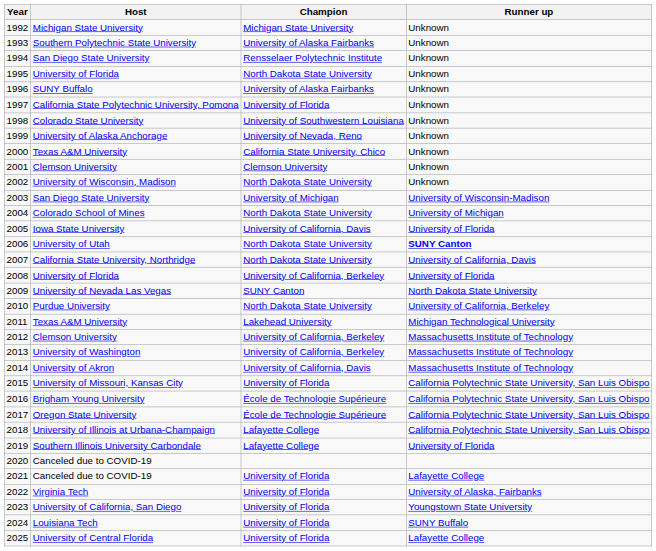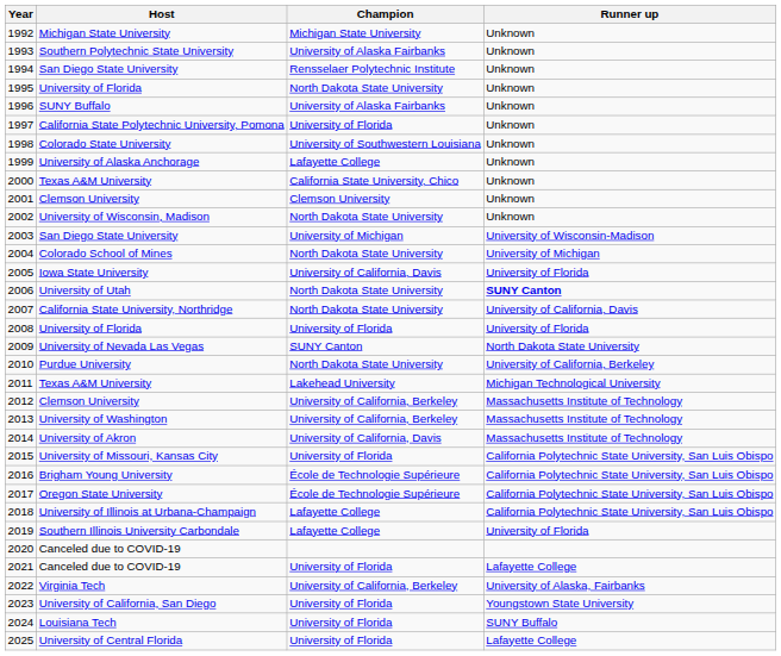 <table class="wikitable">
 <tr>
 <th>Year</th>
 <th>Host</th>
 <th>Champion</th>
 <th>Runner up</th>
 </tr>
 <tr>
 <td>1992</td>
 <td><a href='#'>Michigan State University</a></td>
 <td><a href='#'>Michigan State University</a></td>
 <td>Unknown</td>
 </tr>
 <tr>
 <td>1993</td>
 <td><a href='#'>Southern Polytechnic State University</a></td>
 <td><a href='#'>University of Alaska Fairbanks</a></td>
 <td>Unknown</td>
 </tr>
 <tr>
 <td>1994</td>
 <td><a href='#'>San Diego State University</a></td>
 <td><a href='#'>Rensselaer Polytechnic Institute</a></td>
 <td>Unknown</td>
 </tr>
 <tr>
 <td>1995</td>
 <td><a href='#'>University of Florida</a></td>
 <td><a href='#'>North Dakota State University</a></td>
 <td>Unknown</td>
 </tr>
 <tr>
 <td>1996</td>
 <td><a href='#'>SUNY Buffalo</a></td>
 <td><a href='#'>University of Alaska Fairbanks</a></td>
 <td>Unknown</td>
 </tr>
 <tr>
 <td>1997</td>
 <td><a href='#'>California State Polytechnic University, Pomona</a></td>
 <td><a href='#'>University of Florida</a></td>
 <td>Unknown</td>
 </tr>
 <tr>
 <td>1998</td>
 <td><a href='#'>Colorado State University</a></td>
 <td><a href='#'>University of Southwestern Louisiana</a></td>
 <td>Unknown</td>
 </tr>
 <tr>
 <td>1999</td>
 <td><a href='#'>University of Alaska Anchorage</a></td>
-<td><a href='#'>University of Nevada, Reno</a></td>
+<td><a href='#'>Lafayette College</a></td>
 <td>Unknown</td>
 </tr>
 <tr>
 <td>2000</td>
 <td><a href='#'>Texas A&M University</a></td>
 <td><a href='#'>California State University, Chico</a></td>
 <td>Unknown</td>
 </tr>
 <tr>
 <td>2001</td>
 <td><a href='#'>Clemson University</a></td>
 <td><a href='#'>Clemson University</a></td>
 <td>Unknown</td>
 </tr>
 <tr>
 <td>2002</td>
 <td><a href='#'>University of Wisconsin, Madison</a></td>
 <td><a href='#'>North Dakota State University</a></td>
 <td>Unknown</td>
 </tr>
 <tr>
 <td>2003</td>
 <td><a href='#'>San Diego State University</a></td>
 <td><a href='#'>University of Michigan</a></td>
 <td><a href='#'>University of Wisconsin-Madison</a></td>
 </tr>
 <tr>
 <td>2004</td>
 <td><a href='#'>Colorado School of Mines</a></td>
 <td><a href='#'>North Dakota State University</a></td>
 <td><a href='#'>University of Michigan</a></td>
 </tr>
 <tr>
 <td>2005</td>
 <td><a href='#'>Iowa State University</a></td>
 <td><a href='#'>University of California, Davis</a></td>
 <td><a href='#'>University of Florida</a></td>
 </tr>
 <tr>
 <td>2006</td>
 <td><a href='#'>University of Utah</a></td>
 <td><a href='#'>North Dakota State University</a></td>
 <td><strong><a href='#'>SUNY Canton</a></strong></td>
 </tr>
 <tr>
 <td>2007</td>
 <td><a href='#'>California State University, Northridge</a></td>
 <td><a href='#'>North Dakota State University</a></td>
 <td><a href='#'>University of California, Davis</a></td>
 </tr>
 <tr>
 <td>2008</td>
 <td><a href='#'>University of Florida</a></td>
-<td><a href='#'>University of California, Berkeley</a></td>
+<td><a href='#'>University of Florida</a></td>
 <td><a href='#'>University of Florida</a></td>
 </tr>
 <tr>
 <td>2009</td>
 <td><a href='#'>University of Nevada Las Vegas</a></td>
 <td><a href='#'>SUNY Canton</a></td>
 <td><a href='#'>North Dakota State University</a></td>
 </tr>
 <tr>
 <td>2010</td>
 <td><a href='#'>Purdue University</a></td>
 <td><a href='#'>North Dakota State University</a></td>
 <td><a href='#'>University of California, Berkeley</a></td>
 </tr>
 <tr>
 <td>2011</td>
 <td><a href='#'>Texas A&M University</a></td>
 <td><a href='#'>Lakehead University</a></td>
 <td><a href='#'>Michigan Technological University</a></td>
 </tr>
 <tr>
 <td>2012</td>
 <td><a href='#'>Clemson University</a></td>
 <td><a href='#'>University of California, Berkeley</a></td>
 <td><a href='#'>Massachusetts Institute of Technology</a></td>
 </tr>
 <tr>
 <td>2013</td>
 <td><a href='#'>University of Washington</a></td>
 <td><a href='#'>University of California, Berkeley</a></td>
 <td><a href='#'>Massachusetts Institute of Technology</a></td>
 </tr>
 <tr>
 <td>2014</td>
 <td><a href='#'>University of Akron</a></td>
 <td><a href='#'>University of California, Davis</a></td>
 <td><a href='#'>Massachusetts Institute of Technology</a></td>
 </tr>
 <tr>
 <td>2015</td>
 <td><a href='#'>University of Missouri, Kansas City</a></td>
 <td><a href='#'>University of Florida</a></td>
 <td><a href='#'>California Polytechnic State University, San Luis Obispo</a></td>
 </tr>
 <tr>
 <td>2016</td>
 <td><a href='#'>Brigham Young University</a></td>
 <td><a href='#'>École de Technologie Supérieure</a></td>
 <td><a href='#'>California Polytechnic State University, San Luis Obispo</a></td>
 </tr>
 <tr>
 <td>2017</td>
 <td><a href='#'>Oregon State University</a></td>
 <td><a href='#'>École de Technologie Supérieure</a></td>
 <td><a href='#'>California Polytechnic State University, San Luis Obispo</a></td>
 </tr>
 <tr>
 <td>2018</td>
 <td><a href='#'>University of Illinois at Urbana-Champaign</a></td>
 <td><a href='#'>Lafayette College</a></td>
 <td><a href='#'>California Polytechnic State University, San Luis Obispo</a></td>
 </tr>
 <tr>
 <td>2019</td>
 <td><a href='#'>Southern Illinois University Carbondale</a></td>
 <td><a href='#'>Lafayette College</a></td>
 <td><a href='#'>University of Florida</a></td>
 </tr>
 <tr>
 <td>2020</td>
 <td>Canceled due to COVID-19</td>
 <td></td>
 <td></td>
 </tr>
 <tr>
 <td>2021</td>
 <td>Canceled due to COVID-19</td>
 <td><a href='#'>University of Florida</a></td>
 <td><a href='#'>Lafayette College</a></td>
 </tr>
 <tr>
 <td>2022</td>
 <td><a href='#'>Virginia Tech</a></td>
-<td><a href='#'>University of Florida</a></td>
+<td><a href='#'>University of California, Berkeley</a></td>
 <td><a href='#'>University of Alaska, Fairbanks</a></td>
 </tr>
 <tr>
 <td>2023</td>
 <td><a href='#'>University of California, San Diego</a></td>
 <td><a href='#'>University of Florida</a></td>
 <td><a href='#'>Youngstown State University</a></td>
 </tr>
 <tr>
 <td>2024</td>
 <td><a href='#'>Louisiana Tech</a></td>
 <td><a href='#'>University of Florida</a></td>
 <td><a href='#'>SUNY Buffalo</a></td>
 </tr>
 <tr>
 <td>2025</td>
 <td><a href='#'>University of Central Florida</a></td>
 <td><a href='#'>University of Florida</a></td>
 <td><a href='#'>Lafayette College</a></td>
 </tr>
 </table>
